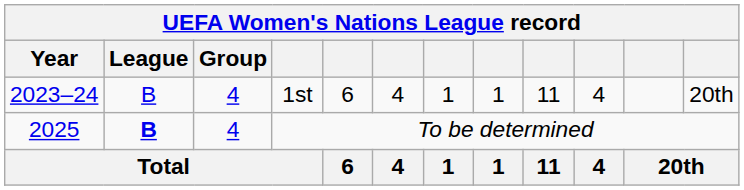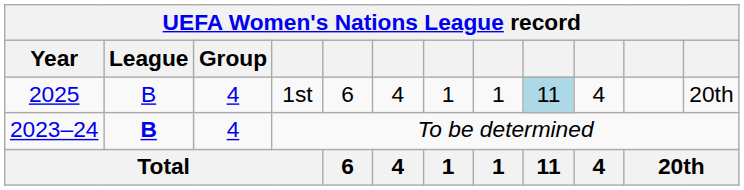 <table class="wikitable" style="text-align: center;">
 <tr>
 <th colspan=13><a href='#'>UEFA Women's Nations League</a> record</th>
 </tr>
 <tr>
 <th>Year</th>
 <th>League</th>
 <th>Group</th>
 <th width=28></th>
 <th width=28></th>
 <th width=28></th>
 <th width=28></th>
 <th width=28></th>
 <th width=28></th>
 <th width=28></th>
 <th width=35></th>
 <th width=28></th>
 </tr>
 <tr>
-<td><a href='#'>2023–24</a></td>
+<td><a href='#'>2025</a></td>
 <td><a href='#'>B</a></td>
 <td><a href='#'>4</a></td>
 <td>1st</td>
 <td>6</td>
 <td>4</td>
 <td>1</td>
 <td>1</td>
-<td>11</td>
+<td style="background: lightblue;">11</td>
 <td>4</td>
 <td></td>
 <td>20th</td>
 </tr>
 <tr>
-<td><a href='#'>2025</a></td>
+<td><a href='#'>2023–24</a></td>
 <td><strong><a href='#'>B</a></strong></td>
 <td><a href='#'>4</a></td>
 <td colspan=9><em>To be determined</em></td>
 </tr>
 <tr>
 <th colspan=4>Total</th>
 <th>6</th>
 <th>4</th>
 <th>1</th>
 <th>1</th>
 <th>11</th>
 <th>4</th>
 <th colspan=2>20th</th>
 </tr>
 </table>
